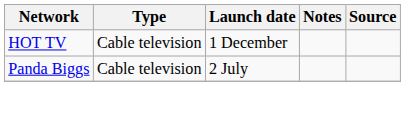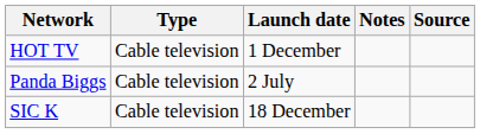 <table class="wikitable sortable">
 <tr>
 <th>Network</th>
 <th>Type</th>
 <th>Launch date</th>
 <th>Notes</th>
 <th>Source</th>
 </tr>
 <tr>
 <td><a href='#'>HOT TV</a></td>
 <td>Cable television</td>
 <td>1 December</td>
 <td></td>
 <td></td>
 </tr>
 <tr>
 <td><a href='#'>Panda Biggs</a></td>
 <td>Cable television</td>
 <td>2 July</td>
 <td></td>
 <td></td>
 </tr>
 <tr>
+<td><a href='#'>SIC K</a></td>
+<td>Cable television</td>
+<td>18 December</td>
+<td></td>
+<td></td>
+</tr>
+<tr>
 </tr>
 </table>
